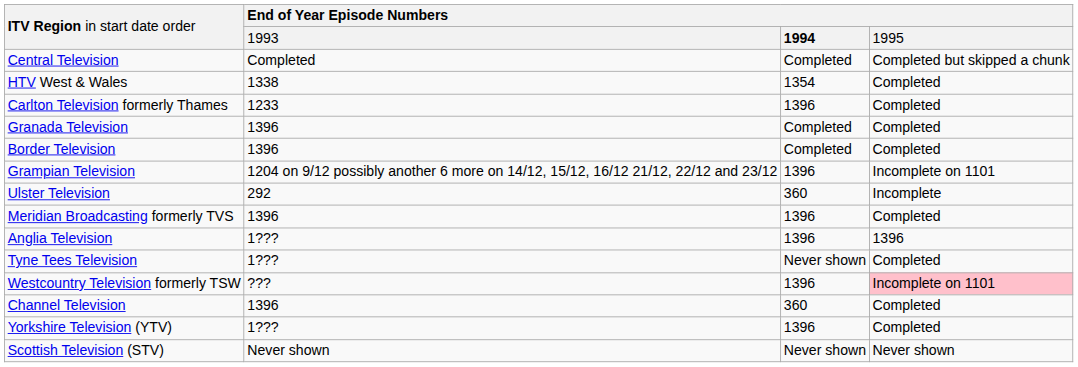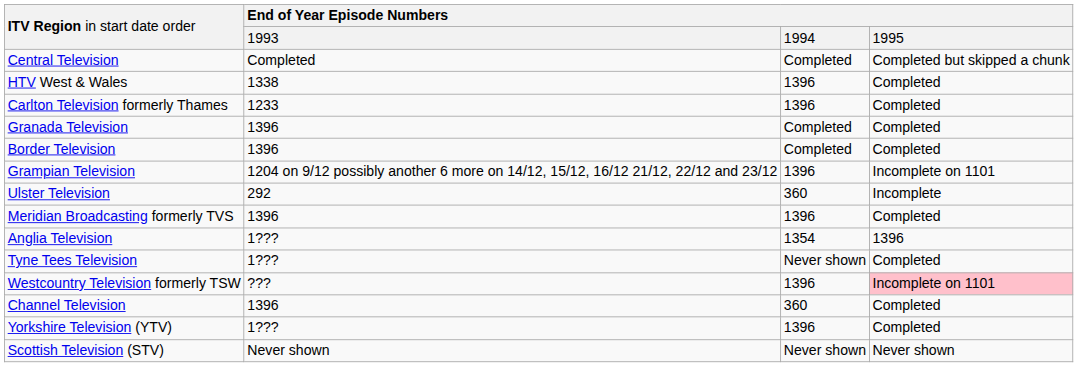 <table class="wikitable">
 <tr>
 <td rowspan="2" bgcolor="#f2f2f2"><div><strong>ITV Region</strong> in start date order</div></td>
 <td colspan="3" bgcolor="#f2f2f2"><div><strong>End of Year Episode Numbers</strong></div></td>
 </tr>
 <tr>
 <td bgcolor="#f2f2f2"><div>1993</div></td>
-<td bgcolor="#f2f2f2"><strong><div>1994</div></strong></td>
+<td bgcolor="#f2f2f2"><div>1994</div></td>
 <td bgcolor="#f2f2f2"><div>1995</div></td>
 </tr>
 <tr>
 <td><a href='#'>Central Television</a></td>
 <td>Completed</td>
 <td>Completed</td>
 <td>Completed but skipped a chunk</td>
 </tr>
 <tr>
 <td><a href='#'>HTV</a> West & Wales</td>
 <td>1338</td>
-<td>1354</td>
+<td>1396</td>
 <td>Completed</td>
 </tr>
 <tr>
 <td><a href='#'>Carlton Television</a> formerly Thames</td>
 <td>1233</td>
 <td>1396</td>
 <td>Completed</td>
 </tr>
 <tr>
 <td><a href='#'>Granada Television</a></td>
 <td>1396</td>
 <td>Completed</td>
 <td>Completed</td>
 </tr>
 <tr>
 <td><a href='#'>Border Television</a></td>
 <td>1396</td>
 <td>Completed</td>
 <td>Completed</td>
 </tr>
 <tr>
 <td><a href='#'>Grampian Television</a></td>
 <td>1204 on 9/12 possibly another 6 more on 14/12, 15/12, 16/12 21/12, 22/12 and 23/12</td>
 <td>1396</td>
 <td>Incomplete on 1101</td>
 </tr>
 <tr>
 <td><a href='#'>Ulster Television</a></td>
 <td>292</td>
 <td>360</td>
 <td>Incomplete</td>
 </tr>
 <tr>
 <td><a href='#'>Meridian Broadcasting</a> formerly TVS</td>
 <td>1396</td>
 <td>1396</td>
 <td>Completed</td>
 </tr>
 <tr>
 <td><a href='#'>Anglia Television</a></td>
 <td>1???</td>
-<td>1396</td>
+<td>1354</td>
 <td>1396</td>
 </tr>
 <tr>
 <td><a href='#'>Tyne Tees Television</a></td>
 <td>1???</td>
 <td>Never shown</td>
 <td>Completed</td>
 </tr>
 <tr>
 <td><a href='#'>Westcountry Television</a> formerly TSW</td>
 <td>???</td>
 <td>1396</td>
 <td style="background: pink;">Incomplete on 1101</td>
 </tr>
 <tr>
 <td><a href='#'>Channel Television</a></td>
 <td>1396</td>
 <td>360</td>
 <td>Completed</td>
 </tr>
 <tr>
 <td><a href='#'>Yorkshire Television</a> (YTV)</td>
 <td>1???</td>
 <td>1396</td>
 <td>Completed</td>
 </tr>
 <tr>
 <td><a href='#'>Scottish Television</a> (STV)</td>
 <td>Never shown</td>
 <td>Never shown</td>
 <td>Never shown</td>
 </tr>
 </table>
